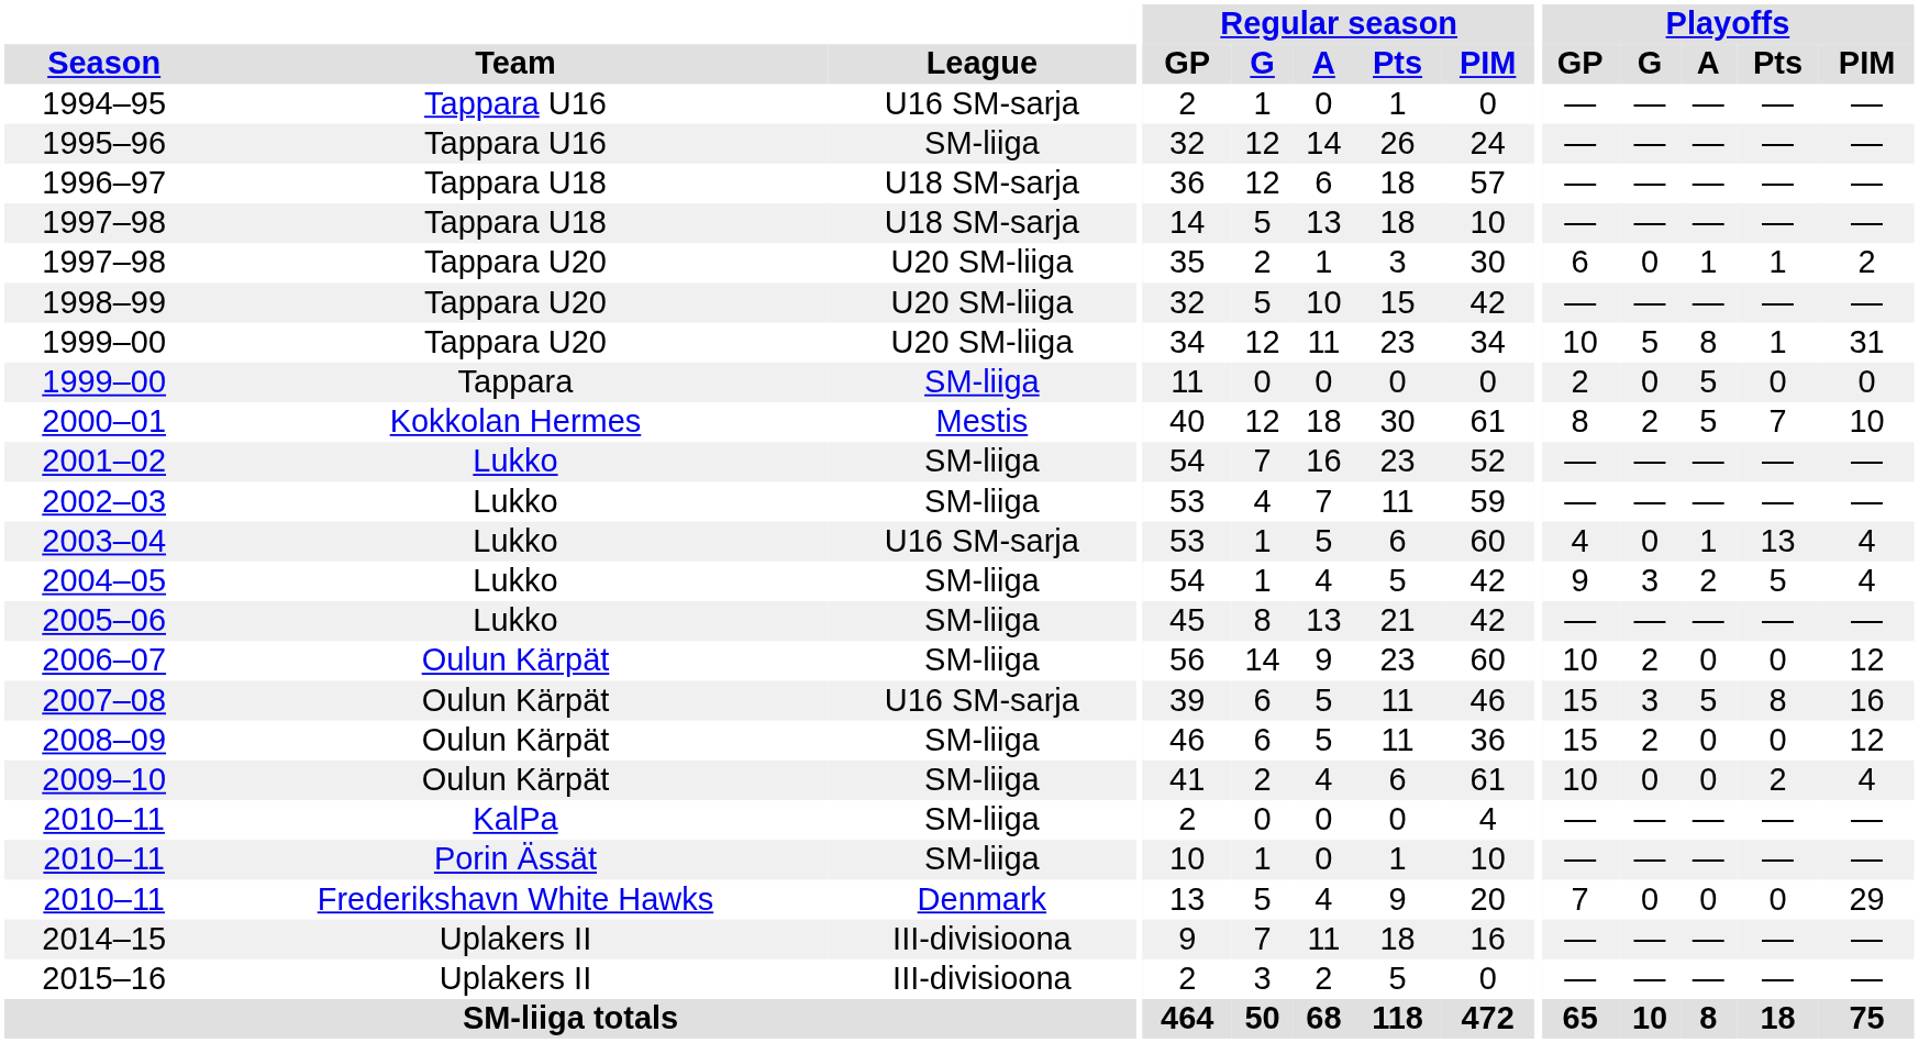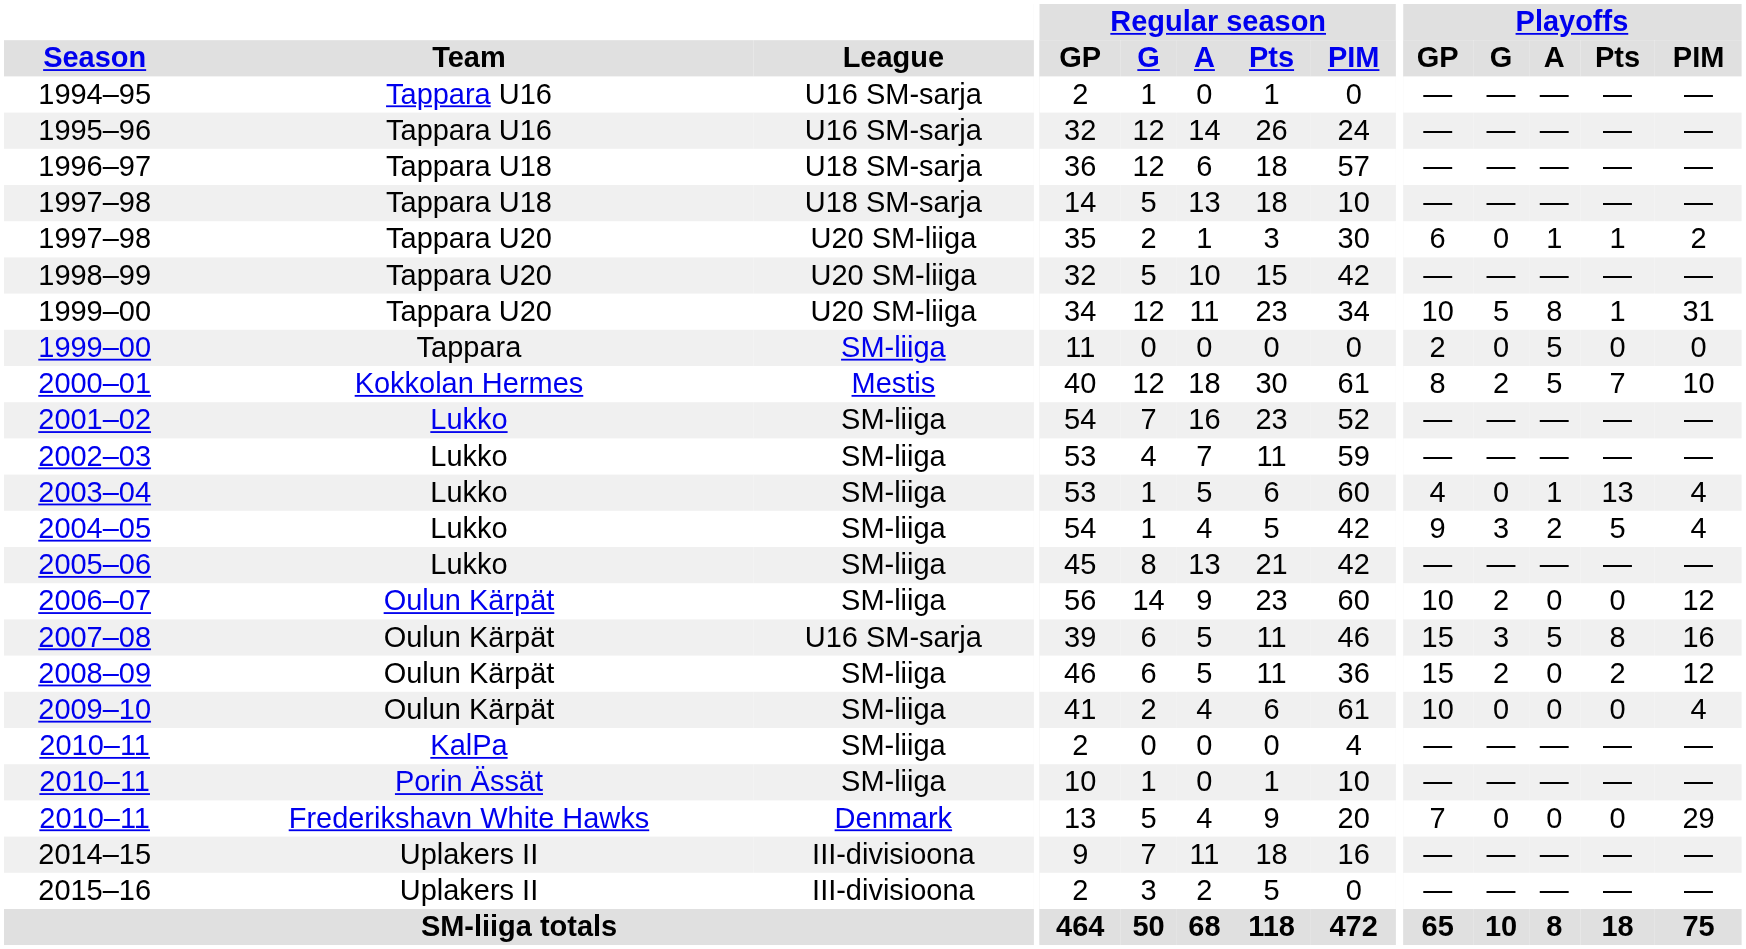 <table border="0" cellpadding="1" cellspacing="0" style="text-align:center; width:60em">
 <tr bgcolor="#e0e0e0">
 <th colspan="3" bgcolor="#ffffff"></th>
 <th rowspan="99" bgcolor="#ffffff"></th>
 <th colspan="5"><a href='#'>Regular season</a></th>
 <th rowspan="99" bgcolor="#ffffff"></th>
 <th colspan="5"><a href='#'>Playoffs</a></th>
 </tr>
 <tr bgcolor="#e0e0e0">
 <th><a href='#'>Season</a></th>
 <th>Team</th>
 <th>League</th>
 <th>GP</th>
 <th><a href='#'>G</a></th>
 <th><a href='#'>A</a></th>
 <th><a href='#'>Pts</a></th>
 <th><a href='#'>PIM</a></th>
 <th>GP</th>
 <th>G</th>
 <th>A</th>
 <th>Pts</th>
 <th>PIM</th>
 </tr>
 <tr>
 <td>1994–95</td>
 <td><a href='#'>Tappara</a> U16</td>
 <td>U16 SM-sarja</td>
 <td>2</td>
 <td>1</td>
 <td>0</td>
 <td>1</td>
 <td>0</td>
 <td>—</td>
 <td>—</td>
 <td>—</td>
 <td>—</td>
 <td>—</td>
 </tr>
 <tr bgcolor="#f0f0f0">
 <td>1995–96</td>
 <td>Tappara U16</td>
-<td>SM-liiga</td>
+<td>U16 SM-sarja</td>
 <td>32</td>
 <td>12</td>
 <td>14</td>
 <td>26</td>
 <td>24</td>
 <td>—</td>
 <td>—</td>
 <td>—</td>
 <td>—</td>
 <td>—</td>
 </tr>
 <tr>
 <td>1996–97</td>
 <td>Tappara U18</td>
 <td>U18 SM-sarja</td>
 <td>36</td>
 <td>12</td>
 <td>6</td>
 <td>18</td>
 <td>57</td>
 <td>—</td>
 <td>—</td>
 <td>—</td>
 <td>—</td>
 <td>—</td>
 </tr>
 <tr bgcolor="#f0f0f0">
 <td>1997–98</td>
 <td>Tappara U18</td>
 <td>U18 SM-sarja</td>
 <td>14</td>
 <td>5</td>
 <td>13</td>
 <td>18</td>
 <td>10</td>
 <td>—</td>
 <td>—</td>
 <td>—</td>
 <td>—</td>
 <td>—</td>
 </tr>
 <tr>
 <td>1997–98</td>
 <td>Tappara U20</td>
 <td>U20 SM-liiga</td>
 <td>35</td>
 <td>2</td>
 <td>1</td>
 <td>3</td>
 <td>30</td>
 <td>6</td>
 <td>0</td>
 <td>1</td>
 <td>1</td>
 <td>2</td>
 </tr>
 <tr bgcolor="#f0f0f0">
 <td>1998–99</td>
 <td>Tappara U20</td>
 <td>U20 SM-liiga</td>
 <td>32</td>
 <td>5</td>
 <td>10</td>
 <td>15</td>
 <td>42</td>
 <td>—</td>
 <td>—</td>
 <td>—</td>
 <td>—</td>
 <td>—</td>
 </tr>
 <tr>
 <td>1999–00</td>
 <td>Tappara U20</td>
 <td>U20 SM-liiga</td>
 <td>34</td>
 <td>12</td>
 <td>11</td>
 <td>23</td>
 <td>34</td>
 <td>10</td>
 <td>5</td>
 <td>8</td>
 <td>1</td>
 <td>31</td>
 </tr>
 <tr bgcolor="#f0f0f0">
 <td><a href='#'>1999–00</a></td>
 <td>Tappara</td>
 <td><a href='#'>SM-liiga</a></td>
 <td>11</td>
 <td>0</td>
 <td>0</td>
 <td>0</td>
 <td>0</td>
 <td>2</td>
 <td>0</td>
 <td>5</td>
 <td>0</td>
 <td>0</td>
 </tr>
 <tr>
 <td><a href='#'>2000–01</a></td>
 <td><a href='#'>Kokkolan Hermes</a></td>
 <td><a href='#'>Mestis</a></td>
 <td>40</td>
 <td>12</td>
 <td>18</td>
 <td>30</td>
 <td>61</td>
 <td>8</td>
 <td>2</td>
 <td>5</td>
 <td>7</td>
 <td>10</td>
 </tr>
 <tr bgcolor="#f0f0f0">
 <td><a href='#'>2001–02</a></td>
 <td><a href='#'>Lukko</a></td>
 <td>SM-liiga</td>
 <td>54</td>
 <td>7</td>
 <td>16</td>
 <td>23</td>
 <td>52</td>
 <td>—</td>
 <td>—</td>
 <td>—</td>
 <td>—</td>
 <td>—</td>
 </tr>
 <tr>
 <td><a href='#'>2002–03</a></td>
 <td>Lukko</td>
 <td>SM-liiga</td>
 <td>53</td>
 <td>4</td>
 <td>7</td>
 <td>11</td>
 <td>59</td>
 <td>—</td>
 <td>—</td>
 <td>—</td>
 <td>—</td>
 <td>—</td>
 </tr>
 <tr bgcolor="#f0f0f0">
 <td><a href='#'>2003–04</a></td>
 <td>Lukko</td>
-<td>U16 SM-sarja</td>
+<td>SM-liiga</td>
 <td>53</td>
 <td>1</td>
 <td>5</td>
 <td>6</td>
 <td>60</td>
 <td>4</td>
 <td>0</td>
 <td>1</td>
 <td>13</td>
 <td>4</td>
 </tr>
 <tr>
 <td><a href='#'>2004–05</a></td>
 <td>Lukko</td>
 <td>SM-liiga</td>
 <td>54</td>
 <td>1</td>
 <td>4</td>
 <td>5</td>
 <td>42</td>
 <td>9</td>
 <td>3</td>
 <td>2</td>
 <td>5</td>
 <td>4</td>
 </tr>
 <tr bgcolor="#f0f0f0">
 <td><a href='#'>2005–06</a></td>
 <td>Lukko</td>
 <td>SM-liiga</td>
 <td>45</td>
 <td>8</td>
 <td>13</td>
 <td>21</td>
 <td>42</td>
 <td>—</td>
 <td>—</td>
 <td>—</td>
 <td>—</td>
 <td>—</td>
 </tr>
 <tr>
 <td><a href='#'>2006–07</a></td>
 <td><a href='#'>Oulun Kärpät</a></td>
 <td>SM-liiga</td>
 <td>56</td>
 <td>14</td>
 <td>9</td>
 <td>23</td>
 <td>60</td>
 <td>10</td>
 <td>2</td>
 <td>0</td>
 <td>0</td>
 <td>12</td>
 </tr>
 <tr bgcolor="#f0f0f0">
 <td><a href='#'>2007–08</a></td>
 <td>Oulun Kärpät</td>
 <td>U16 SM-sarja</td>
 <td>39</td>
 <td>6</td>
 <td>5</td>
 <td>11</td>
 <td>46</td>
 <td>15</td>
 <td>3</td>
 <td>5</td>
 <td>8</td>
 <td>16</td>
 </tr>
 <tr>
 <td><a href='#'>2008–09</a></td>
 <td>Oulun Kärpät</td>
 <td>SM-liiga</td>
 <td>46</td>
 <td>6</td>
 <td>5</td>
 <td>11</td>
 <td>36</td>
 <td>15</td>
 <td>2</td>
 <td>0</td>
-<td>0</td>
+<td>2</td>
 <td>12</td>
 </tr>
 <tr bgcolor="#f0f0f0">
 <td><a href='#'>2009–10</a></td>
 <td>Oulun Kärpät</td>
 <td>SM-liiga</td>
 <td>41</td>
 <td>2</td>
 <td>4</td>
 <td>6</td>
 <td>61</td>
 <td>10</td>
 <td>0</td>
 <td>0</td>
-<td>2</td>
+<td>0</td>
 <td>4</td>
 </tr>
 <tr>
 <td><a href='#'>2010–11</a></td>
 <td><a href='#'>KalPa</a></td>
 <td>SM-liiga</td>
 <td>2</td>
 <td>0</td>
 <td>0</td>
 <td>0</td>
 <td>4</td>
 <td>—</td>
 <td>—</td>
 <td>—</td>
 <td>—</td>
 <td>—</td>
 </tr>
 <tr bgcolor="#f0f0f0">
 <td><a href='#'>2010–11</a></td>
 <td><a href='#'>Porin Ässät</a></td>
 <td>SM-liiga</td>
 <td>10</td>
 <td>1</td>
 <td>0</td>
 <td>1</td>
 <td>10</td>
 <td>—</td>
 <td>—</td>
 <td>—</td>
 <td>—</td>
 <td>—</td>
 </tr>
 <tr>
 <td><a href='#'>2010–11</a></td>
 <td><a href='#'>Frederikshavn White Hawks</a></td>
 <td><a href='#'>Denmark</a></td>
 <td>13</td>
 <td>5</td>
 <td>4</td>
 <td>9</td>
 <td>20</td>
 <td>7</td>
 <td>0</td>
 <td>0</td>
 <td>0</td>
 <td>29</td>
 </tr>
 <tr bgcolor="#f0f0f0">
 <td>2014–15</td>
 <td>Uplakers II</td>
 <td>III-divisioona</td>
 <td>9</td>
 <td>7</td>
 <td>11</td>
 <td>18</td>
 <td>16</td>
 <td>—</td>
 <td>—</td>
 <td>—</td>
 <td>—</td>
 <td>—</td>
 </tr>
 <tr>
 <td>2015–16</td>
 <td>Uplakers II</td>
 <td>III-divisioona</td>
 <td>2</td>
 <td>3</td>
 <td>2</td>
 <td>5</td>
 <td>0</td>
 <td>—</td>
 <td>—</td>
 <td>—</td>
 <td>—</td>
 <td>—</td>
 </tr>
 <tr>
 </tr>
 <tr ALIGN="center" bgcolor="#e0e0e0">
 <th colspan="3">SM-liiga totals</th>
 <th ALIGN="center">464</th>
 <th ALIGN="center">50</th>
 <th ALIGN="center">68</th>
 <th ALIGN="center">118</th>
 <th ALIGN="center">472</th>
 <th ALIGN="center">65</th>
 <th ALIGN="center">10</th>
 <th ALIGN="center">8</th>
 <th ALIGN="center">18</th>
 <th ALIGN="center">75</th>
 </tr>
 </table>
